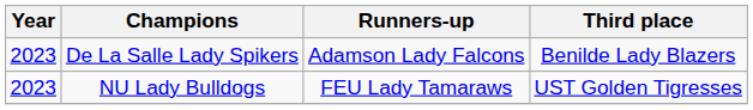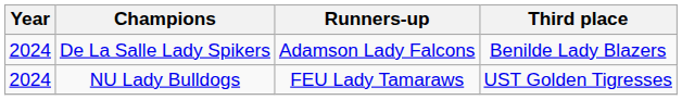 <table class="wikitable" style="text-align:center">
 <tr>
 <th>Year</th>
 <th> Champions</th>
 <th> Runners-up</th>
 <th> Third place</th>
 </tr>
 <tr>
-<td><a href='#'>2023</a></td>
+<td><a href='#'>2024</a></td>
 <td><a href='#'>De La Salle Lady Spikers</a></td>
 <td><a href='#'>Adamson Lady Falcons</a></td>
 <td><a href='#'>Benilde Lady Blazers</a></td>
 </tr>
 <tr>
-<td><a href='#'>2023</a></td>
+<td><a href='#'>2024</a></td>
 <td><a href='#'>NU Lady Bulldogs</a></td>
 <td><a href='#'>FEU Lady Tamaraws</a></td>
 <td><a href='#'>UST Golden Tigresses</a></td>
 </tr>
 <tr>
 </tr>
 </table>
